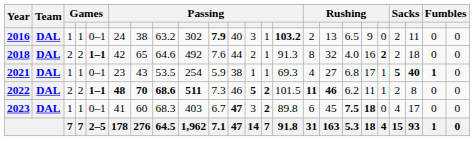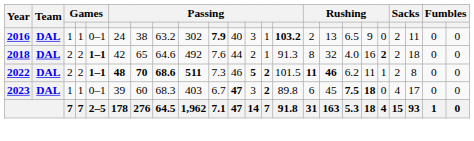 <table class= "wikitable" style="text-align:center">
 <tr>
 <th rowspan="2">Year</th>
 <th rowspan="2">Team</th>
 <th colspan="3">Games</th>
 <th colspan="9">Passing</th>
 <th colspan="5">Rushing</th>
 <th colspan="2">Sacks</th>
 <th colspan="2">Fumbles</th>
 </tr>
 <tr>
 <th></th>
 <th></th>
 <th></th>
 <th></th>
 <th></th>
 <th></th>
 <th></th>
 <th></th>
 <th></th>
 <th></th>
 <th></th>
 <th></th>
 <th></th>
 <th></th>
 <th></th>
 <th></th>
 <th></th>
 <th></th>
 <th></th>
 <th></th>
 <th></th>
 </tr>
 <tr>
 <th><a href='#'>2016</a></th>
 <th><a href='#'>DAL</a></th>
 <td>1</td>
 <td>1</td>
 <td>0–1</td>
 <td>24</td>
 <td>38</td>
 <td>63.2</td>
 <td>302</td>
 <td><strong>7.9</strong></td>
 <td>40</td>
 <td>3</td>
 <td>1</td>
 <td><strong>103.2</strong></td>
 <td>2</td>
 <td>13</td>
 <td>6.5</td>
 <td>9</td>
 <td>0</td>
 <td>2</td>
 <td>11</td>
 <td>0</td>
 <td>0</td>
 </tr>
 <tr>
 <th><a href='#'>2018</a></th>
 <th><a href='#'>DAL</a></th>
 <td>2</td>
 <td>2</td>
 <td><strong>1–1</strong></td>
 <td>42</td>
 <td>65</td>
 <td>64.6</td>
 <td>492</td>
 <td>7.6</td>
 <td>44</td>
 <td>2</td>
 <td>1</td>
 <td>91.3</td>
 <td>8</td>
 <td>32</td>
 <td>4.0</td>
 <td>16</td>
 <td><strong>2</strong></td>
 <td>2</td>
 <td>18</td>
 <td>0</td>
 <td>0</td>
 </tr>
 <tr>
-<th><a href='#'>2021</a></th>
-<th><a href='#'>DAL</a></th>
-<td>1</td>
-<td>1</td>
-<td>0–1</td>
-<td>23</td>
-<td>43</td>
-<td>53.5</td>
-<td>254</td>
-<td>5.9</td>
-<td>38</td>
-<td>1</td>
-<td>1</td>
-<td>69.3</td>
-<td>4</td>
-<td>27</td>
-<td>6.8</td>
-<td>17</td>
-<td>1</td>
-<td><strong>5</strong></td>
-<td><strong>40</strong></td>
-<td><strong>1</strong></td>
-<td>0</td>
-</tr>
-<tr>
 <th><a href='#'>2022</a></th>
 <th><a href='#'>DAL</a></th>
 <td>2</td>
 <td>2</td>
 <td><strong>1–1</strong></td>
 <td><strong>48</strong></td>
 <td><strong>70</strong></td>
 <td><strong>68.6</strong></td>
 <td><strong>511</strong></td>
 <td>7.3</td>
 <td>46</td>
 <td><strong>5</strong></td>
 <td><strong>2</strong></td>
 <td>101.5</td>
 <td><strong>11</strong></td>
 <td><strong>46</strong></td>
 <td>6.2</td>
 <td>11</td>
 <td>1</td>
 <td>2</td>
 <td>8</td>
 <td>0</td>
 <td>0</td>
 </tr>
 <tr>
 <th><a href='#'>2023</a></th>
 <th><a href='#'>DAL</a></th>
 <td>1</td>
 <td>1</td>
 <td>0–1</td>
-<td>41</td>
+<td>39</td>
 <td>60</td>
 <td>68.3</td>
 <td>403</td>
 <td>6.7</td>
 <td><strong>47</strong></td>
 <td>3</td>
 <td><strong>2</strong></td>
 <td>89.8</td>
 <td>6</td>
 <td>45</td>
 <td><strong>7.5</strong></td>
 <td><strong>18</strong></td>
 <td>0</td>
 <td>4</td>
 <td>17</td>
 <td>0</td>
 <td>0</td>
 </tr>
 <tr>
 <th colspan="2"></th>
 <th>7</th>
 <th>7</th>
 <th>2–5</th>
 <th>178</th>
 <th>276</th>
 <th>64.5</th>
 <th>1,962</th>
 <th>7.1</th>
 <th>47</th>
 <th>14</th>
 <th>7</th>
 <th>91.8</th>
 <th>31</th>
 <th>163</th>
 <th>5.3</th>
 <th>18</th>
 <th>4</th>
 <th>15</th>
 <th>93</th>
 <th>1</th>
 <th>0</th>
 </tr>
 </table>
